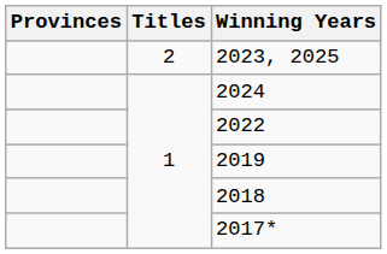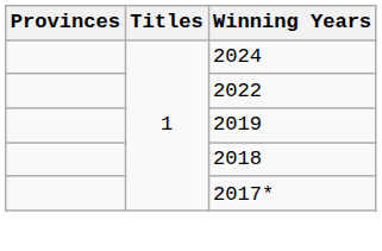 <table class="wikitable" style="font-size: 90%;">
 <tr>
 <th>Provinces</th>
 <th>Titles</th>
 <th>Winning Years</th>
-</tr>
-<tr>
-<td></td>
-<td rowspan="1" align="center">2</td>
-<td>2023, 2025</td>
 </tr>
 <tr>
 <td></td>
 <td rowspan="15" align="center">1</td>
 <td>2024</td>
 </tr>
 <tr>
 <td></td>
 <td>2022</td>
 </tr>
 <tr>
 <td></td>
 <td>2019</td>
 </tr>
 <tr>
 <td></td>
 <td>2018</td>
 </tr>
 <tr>
 <td></td>
 <td>2017*</td>
 </tr>
 </table>
